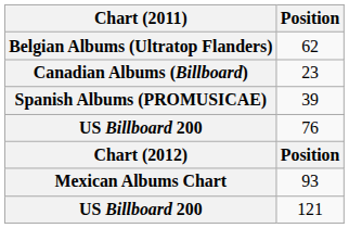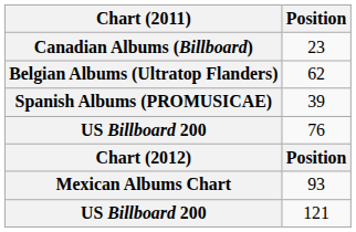 <table class="wikitable plainrowheaders">
 <tr>
 <th>Chart (2011)</th>
 <th>Position</th>
 </tr>
 <tr>
+<th scope="row">Canadian Albums (<em>Billboard</em>)</th>
+<td style="text-align:center;">23</td>
+</tr>
+<tr>
 <th scope="row">Belgian Albums (Ultratop Flanders)</th>
 <td style="text-align:center;">62</td>
-</tr>
-<tr>
-<th scope="row">Canadian Albums (<em>Billboard</em>)</th>
-<td style="text-align:center;">23</td>
 </tr>
 <tr>
 <th scope="row">Spanish Albums (PROMUSICAE)</th>
 <td style="text-align:center;">39</td>
 </tr>
 <tr>
 <th scope="row">US <em>Billboard</em> 200</th>
 <td style="text-align:center;">76</td>
 </tr>
 <tr>
 <th>Chart (2012)</th>
 <th>Position</th>
 </tr>
 <tr>
 <th scope="row">Mexican Albums Chart</th>
 <td style="text-align:center;">93</td>
 </tr>
 <tr>
 <th scope="row">US <em>Billboard</em> 200</th>
 <td style="text-align:center;">121</td>
 </tr>
 </table>
